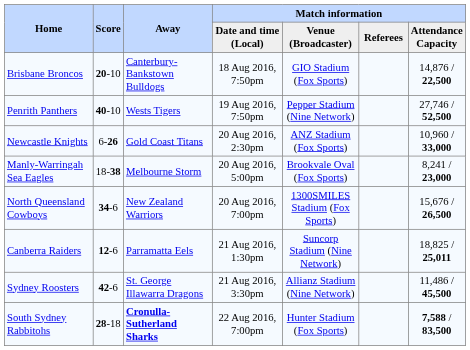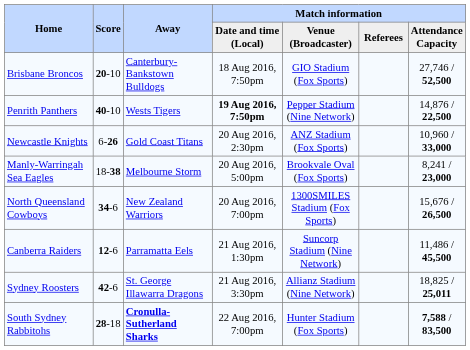 <table border="1" cellpadding="3" cellspacing="0" style="border-collapse:collapse; font-size:90%; width:100%;">
 <tr style="background:#c1d8ff;">
 <th rowspan="2" style="width:21%;">Home</th>
 <th rowspan="2" style="width:6%;">Score</th>
 <th rowspan="2" style="width:21%;">Away</th>
 <th colspan=6>Match information</th>
 </tr>
 <tr style="background:#efefef;">
 <th width=17%>Date and time (Local)</th>
 <th width="17%">Venue (Broadcaster)</th>
 <th width=11%>Referees</th>
 <th width=7%>Attendance <strong>Capacity</strong></th>
 </tr>
 <tr style="text-align:center; background:#f5faff;">
 <td align="left"> <a href='#'>Brisbane Broncos</a></td>
 <td><strong>20</strong>-10</td>
 <td align="left"> <a href='#'>Canterbury-Bankstown Bulldogs</a></td>
 <td>18 Aug 2016, 7:50pm</td>
 <td><a href='#'>GIO Stadium</a>  (<a href='#'>Fox Sports</a>)</td>
 <td></td>
-<td>14,876 / <strong>22,500</strong></td>
+<td>27,746 / <strong>52,500</strong></td>
 </tr>
 <tr style="text-align:center; background:#f5faff;">
 <td align="left"> <a href='#'>Penrith Panthers</a></td>
 <td><strong>40</strong>-10</td>
 <td align="left"> <a href='#'>Wests Tigers</a></td>
-<td>19 Aug 2016, 7:50pm</td>
+<td><strong>19 Aug 2016, 7:50pm</strong></td>
 <td><a href='#'>Pepper Stadium</a> (<a href='#'>Nine Network</a>)</td>
 <td></td>
-<td>27,746 / <strong>52,500</strong></td>
+<td>14,876 / <strong>22,500</strong></td>
 </tr>
 <tr style="text-align:center; background:#f5faff;">
 <td align="left"> <a href='#'>Newcastle Knights</a></td>
 <td>6-<strong>26</strong></td>
 <td align="left"> <a href='#'>Gold Coast Titans</a></td>
 <td>20 Aug 2016, 2:30pm</td>
 <td><a href='#'>ANZ Stadium</a>  (<a href='#'>Fox Sports</a>)</td>
 <td></td>
 <td>10,960 / <strong>33,000</strong></td>
 </tr>
 <tr style="text-align:center; background:#f5faff;">
 <td align="left"> <a href='#'>Manly-Warringah Sea Eagles</a></td>
 <td>18-<strong>38</strong></td>
 <td align="left"> <a href='#'>Melbourne Storm</a></td>
 <td>20 Aug 2016, 5:00pm</td>
 <td><a href='#'>Brookvale Oval</a>  (<a href='#'>Fox Sports</a>)</td>
 <td></td>
 <td>8,241 / <strong>23,000</strong></td>
 </tr>
 <tr style="text-align:center; background:#f5faff;">
 <td align="left"> <a href='#'>North Queensland Cowboys</a></td>
 <td><strong>34</strong>-6</td>
 <td align="left"> <a href='#'>New Zealand Warriors</a></td>
 <td>20 Aug 2016, 7:00pm</td>
 <td><a href='#'>1300SMILES Stadium</a>  (<a href='#'>Fox Sports</a>)</td>
 <td></td>
 <td>15,676 / <strong>26,500</strong></td>
 </tr>
 <tr style="text-align:center; background:#f5faff;">
 <td align="left"> <a href='#'>Canberra Raiders</a></td>
 <td><strong>12</strong>-6</td>
 <td align="left"> <a href='#'>Parramatta Eels</a></td>
 <td>21 Aug 2016, 1:30pm</td>
 <td><a href='#'>Suncorp Stadium</a> (<a href='#'>Nine Network</a>)</td>
 <td></td>
-<td>18,825 / <strong>25,011</strong></td>
+<td>11,486 / <strong>45,500</strong></td>
 </tr>
 <tr style="text-align:center; background:#f5faff;">
 <td align="left"> <a href='#'>Sydney Roosters</a></td>
 <td><strong>42</strong>-6</td>
 <td align="left"> <a href='#'>St. George Illawarra Dragons</a></td>
 <td>21 Aug 2016, 3:30pm</td>
 <td><a href='#'>Allianz Stadium</a> (<a href='#'>Nine Network</a>)</td>
 <td></td>
-<td>11,486 / <strong>45,500</strong></td>
+<td>18,825 / <strong>25,011</strong></td>
 </tr>
 <tr style="text-align:center; background:#f5faff;">
 <td align="left"> <a href='#'>South Sydney Rabbitohs</a></td>
 <td><strong>28</strong>-18</td>
 <td align="left"><strong> <a href='#'>Cronulla-Sutherland Sharks</a></strong></td>
 <td>22 Aug 2016, 7:00pm</td>
 <td><a href='#'>Hunter Stadium</a>  (<a href='#'>Fox Sports</a>)</td>
 <td></td>
 <td><strong>7,588</strong> / <strong>83,500</strong></td>
 </tr>
 </table>
